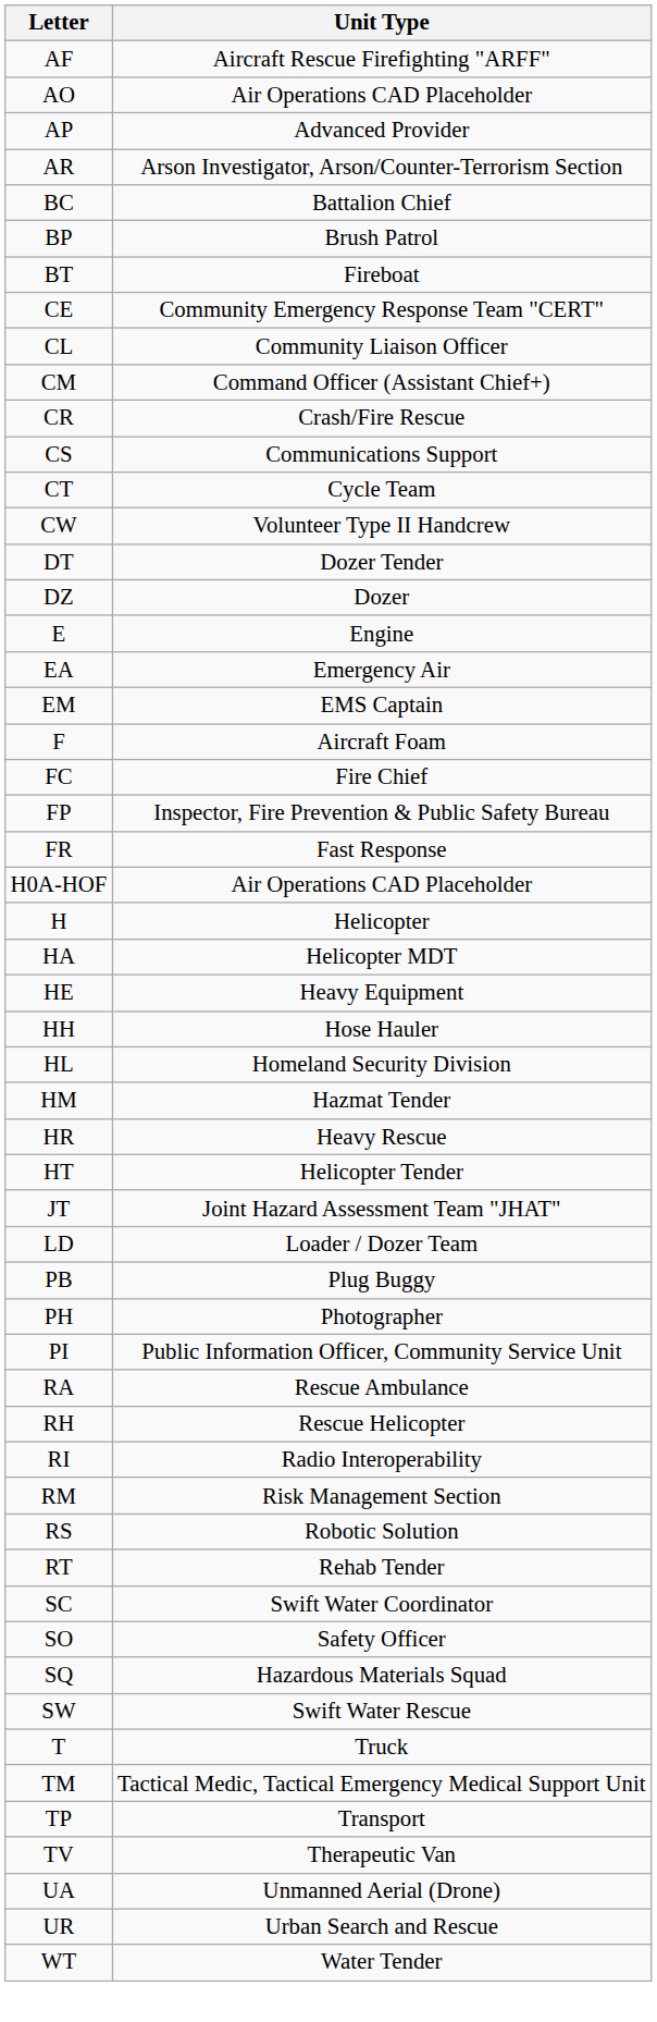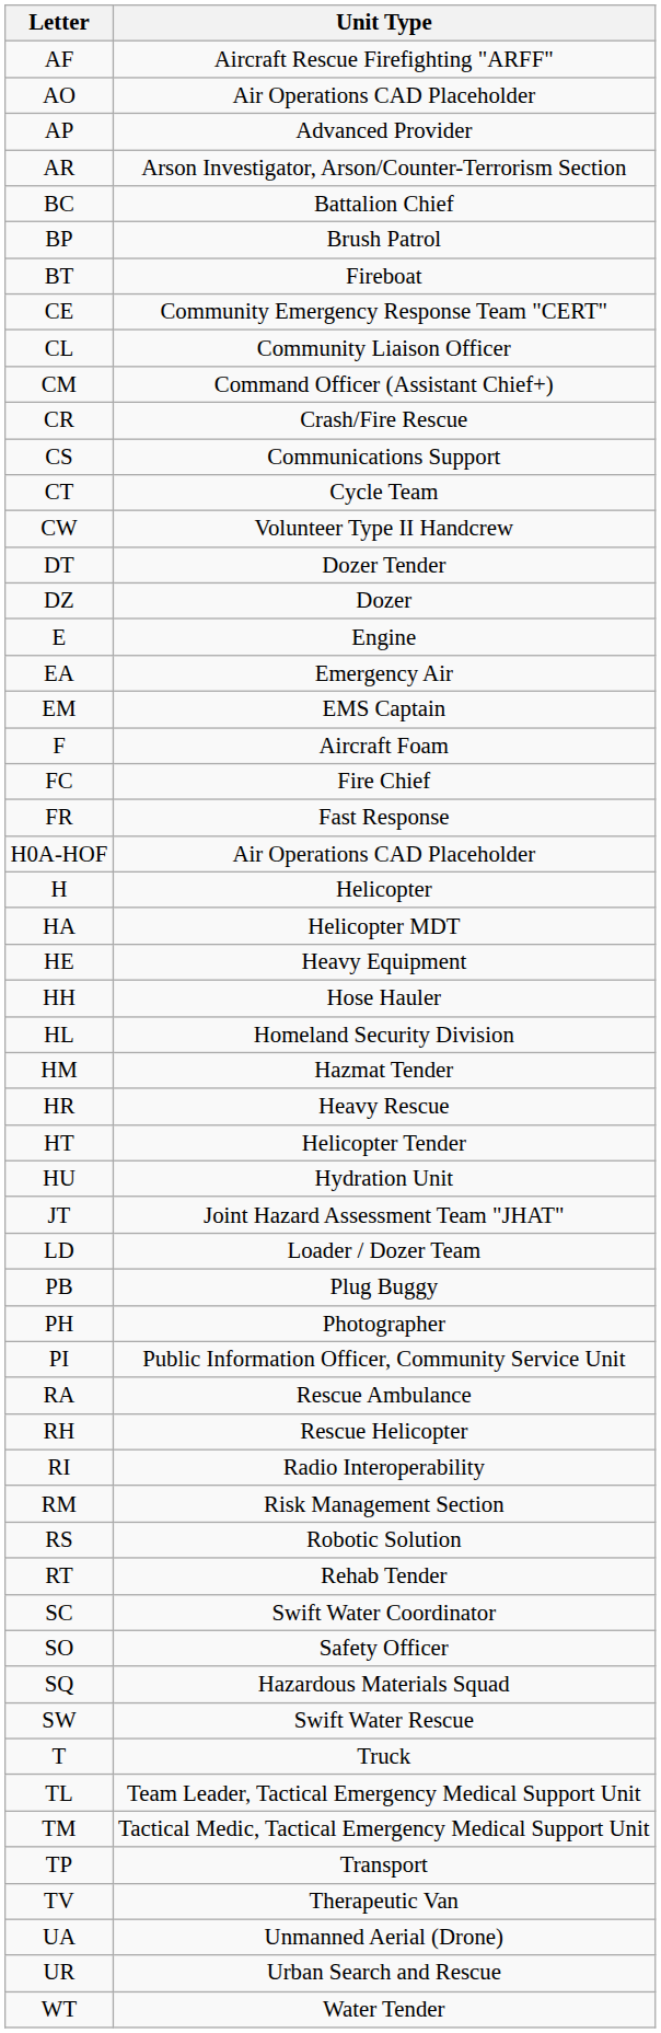 <table class="wikitable" style="text-align:center;">
 <tr style="font-weight:bold;">
 <th>Letter</th>
 <th>Unit Type</th>
 </tr>
 <tr>
 <td>AF</td>
 <td>Aircraft Rescue Firefighting "ARFF"</td>
 </tr>
 <tr>
 <td>AO</td>
 <td>Air Operations CAD Placeholder</td>
 </tr>
 <tr>
 <td>AP</td>
 <td>Advanced Provider</td>
 </tr>
 <tr>
 <td>AR</td>
 <td>Arson Investigator, Arson/Counter-Terrorism Section</td>
 </tr>
 <tr>
 <td>BC</td>
 <td>Battalion Chief</td>
 </tr>
 <tr>
 <td>BP</td>
 <td>Brush Patrol</td>
 </tr>
 <tr>
 <td>BT</td>
 <td>Fireboat</td>
 </tr>
 <tr>
 <td>CE</td>
 <td>Community Emergency Response Team "CERT"</td>
 </tr>
 <tr>
 <td>CL</td>
 <td>Community Liaison Officer</td>
 </tr>
 <tr>
 <td>CM</td>
 <td>Command Officer (Assistant Chief+)</td>
 </tr>
 <tr>
 <td>CR</td>
 <td>Crash/Fire Rescue</td>
 </tr>
 <tr>
 <td>CS</td>
 <td>Communications Support</td>
 </tr>
 <tr>
 <td>CT</td>
 <td>Cycle Team</td>
 </tr>
 <tr>
 <td>CW</td>
 <td>Volunteer Type II Handcrew</td>
 </tr>
 <tr>
 <td>DT</td>
 <td>Dozer Tender</td>
 </tr>
 <tr>
 <td>DZ</td>
 <td>Dozer</td>
 </tr>
 <tr>
 <td>E</td>
 <td>Engine</td>
 </tr>
 <tr>
 <td>EA</td>
 <td>Emergency Air</td>
 </tr>
 <tr>
 <td>EM</td>
 <td>EMS Captain</td>
 </tr>
 <tr>
 <td>F</td>
 <td>Aircraft Foam</td>
 </tr>
 <tr>
 <td>FC</td>
 <td>Fire Chief</td>
 </tr>
 <tr>
-<td>FP</td>
-<td>Inspector, Fire Prevention & Public Safety Bureau</td>
-</tr>
-<tr>
 <td>FR</td>
 <td>Fast Response</td>
 </tr>
 <tr>
 <td>H0A-HOF</td>
 <td>Air Operations CAD Placeholder</td>
 </tr>
 <tr>
 <td>H</td>
 <td>Helicopter</td>
 </tr>
 <tr>
 <td>HA</td>
 <td>Helicopter MDT</td>
 </tr>
 <tr>
 <td>HE</td>
 <td>Heavy Equipment</td>
 </tr>
 <tr>
 <td>HH</td>
 <td>Hose Hauler</td>
 </tr>
 <tr>
 <td>HL</td>
 <td>Homeland Security Division</td>
 </tr>
 <tr>
 <td>HM</td>
 <td>Hazmat Tender</td>
 </tr>
 <tr>
 <td>HR</td>
 <td>Heavy Rescue</td>
 </tr>
 <tr>
 <td>HT</td>
 <td>Helicopter Tender</td>
+</tr>
+<tr>
+<td>HU</td>
+<td>Hydration Unit</td>
 </tr>
 <tr>
 <td>JT</td>
 <td>Joint Hazard Assessment Team "JHAT"</td>
 </tr>
 <tr>
 <td>LD</td>
 <td>Loader / Dozer Team</td>
 </tr>
 <tr>
 <td>PB</td>
 <td>Plug Buggy</td>
 </tr>
 <tr>
 <td>PH</td>
 <td>Photographer</td>
 </tr>
 <tr>
 <td>PI</td>
 <td>Public Information Officer, Community Service Unit</td>
 </tr>
 <tr>
 <td>RA</td>
 <td>Rescue Ambulance</td>
 </tr>
 <tr>
 <td>RH</td>
 <td>Rescue Helicopter</td>
 </tr>
 <tr>
 <td>RI</td>
 <td>Radio Interoperability</td>
 </tr>
 <tr>
 <td>RM</td>
 <td>Risk Management Section</td>
 </tr>
 <tr>
 <td>RS</td>
 <td>Robotic Solution</td>
 </tr>
 <tr>
 <td>RT</td>
 <td>Rehab Tender</td>
 </tr>
 <tr>
 <td>SC</td>
 <td>Swift Water Coordinator</td>
 </tr>
 <tr>
 <td>SO</td>
 <td>Safety Officer</td>
 </tr>
 <tr>
 <td>SQ</td>
 <td>Hazardous Materials Squad</td>
 </tr>
 <tr>
 <td>SW</td>
 <td>Swift Water Rescue</td>
 </tr>
 <tr>
 <td>T</td>
 <td>Truck</td>
 </tr>
 <tr>
+<td>TL</td>
+<td>Team Leader, Tactical Emergency Medical Support Unit</td>
+</tr>
+<tr>
 <td>TM</td>
 <td>Tactical Medic, Tactical Emergency Medical Support Unit</td>
 </tr>
 <tr>
 <td>TP</td>
 <td>Transport</td>
 </tr>
 <tr>
 <td>TV</td>
 <td>Therapeutic Van</td>
 </tr>
 <tr>
 <td>UA</td>
 <td>Unmanned Aerial (Drone)</td>
 </tr>
 <tr>
 <td>UR</td>
 <td>Urban Search and Rescue</td>
 </tr>
 <tr>
 <td>WT</td>
 <td>Water Tender</td>
 </tr>
 </table>
